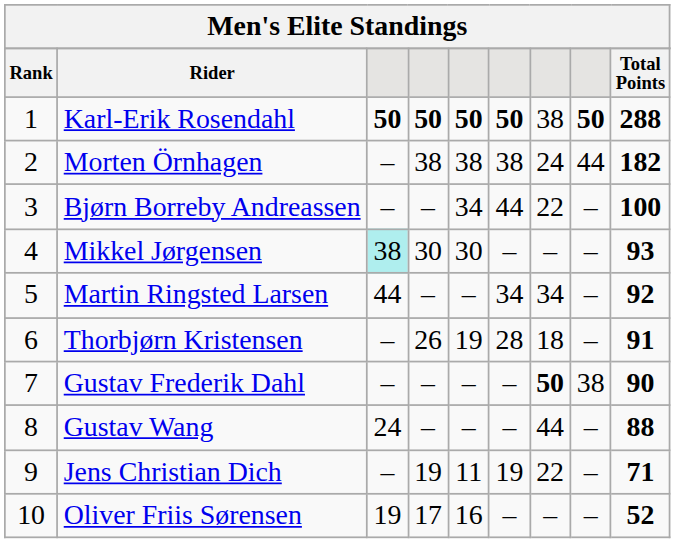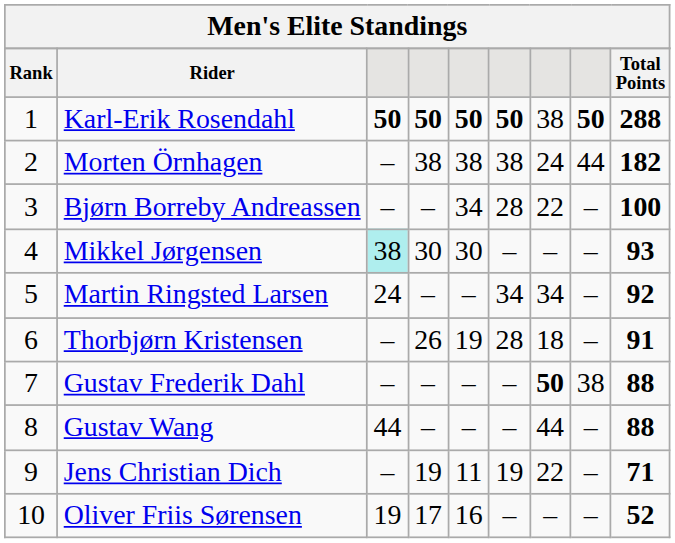 <table class="wikitable sortable">
 <tr>
 <th colspan=27 align="center">Men's Elite Standings</th>
 </tr>
 <tr>
 </tr>
 <tr style="font-size:8pt;font-weight:bold">
 <th align="center">Rank</th>
 <th align="center">Rider</th>
 <th class=unsortable style="background:#E5E4E2;"><small></small></th>
 <th class=unsortable style="background:#E5E4E2;"><small></small></th>
 <th class=unsortable style="background:#E5E4E2;"><small></small></th>
 <th class=unsortable style="background:#E5E4E2;"><small></small></th>
 <th class=unsortable style="background:#E5E4E2;"><small></small></th>
 <th class=unsortable style="background:#E5E4E2;"><small></small></th>
 <th align="center">Total<br>Points</th>
 </tr>
 <tr>
 <td align=center>1</td>
 <td> <a href='#'>Karl-Erik Rosendahl</a></td>
 <td align=center><strong>50</strong></td>
 <td align=center><strong>50</strong></td>
 <td align=center><strong>50</strong></td>
 <td align=center><strong>50</strong></td>
 <td align=center>38</td>
 <td align=center><strong>50</strong></td>
 <td align=center><strong>288</strong></td>
 </tr>
 <tr>
 <td align=center>2</td>
 <td> <a href='#'>Morten Örnhagen</a></td>
 <td align=center>–</td>
 <td align=center>38</td>
 <td align=center>38</td>
 <td align=center>38</td>
 <td align=center>24</td>
 <td align=center>44</td>
 <td align=center><strong>182</strong></td>
 </tr>
 <tr>
 <td align=center>3</td>
 <td> <a href='#'>Bjørn Borreby Andreassen</a></td>
 <td align=center>–</td>
 <td align=center>–</td>
 <td align=center>34</td>
-<td align=center>44</td>
+<td align=center>28</td>
 <td align=center>22</td>
 <td align=center>–</td>
 <td align=center><strong>100</strong></td>
 </tr>
 <tr>
 <td align=center>4</td>
 <td> <a href='#'>Mikkel Jørgensen</a></td>
 <td align=center style="background: paleturquoise;">38</td>
 <td align=center>30</td>
 <td align=center>30</td>
 <td align=center>–</td>
 <td align=center>–</td>
 <td align=center>–</td>
 <td align=center><strong>93</strong></td>
 </tr>
 <tr>
 <td align=center>5</td>
 <td> <a href='#'>Martin Ringsted Larsen</a></td>
-<td align=center>44</td>
+<td align=center>24</td>
 <td align=center>–</td>
 <td align=center>–</td>
 <td align=center>34</td>
 <td align=center>34</td>
 <td align=center>–</td>
 <td align=center><strong>92</strong></td>
 </tr>
 <tr>
 <td align=center>6</td>
 <td> <a href='#'>Thorbjørn Kristensen</a></td>
 <td align=center>–</td>
 <td align=center>26</td>
 <td align=center>19</td>
 <td align=center>28</td>
 <td align=center>18</td>
 <td align=center>–</td>
 <td align=center><strong>91</strong></td>
 </tr>
 <tr>
 <td align=center>7</td>
 <td> <a href='#'>Gustav Frederik Dahl</a></td>
 <td align=center>–</td>
 <td align=center>–</td>
 <td align=center>–</td>
 <td align=center>–</td>
 <td align=center><strong>50</strong></td>
 <td align=center>38</td>
-<td align=center><strong>90</strong></td>
+<td align=center><strong>88</strong></td>
 </tr>
 <tr>
 <td align=center>8</td>
 <td> <a href='#'>Gustav Wang</a></td>
-<td align=center>24</td>
+<td align=center>44</td>
 <td align=center>–</td>
 <td align=center>–</td>
 <td align=center>–</td>
 <td align=center>44</td>
 <td align=center>–</td>
 <td align=center><strong>88</strong></td>
 </tr>
 <tr>
 <td align=center>9</td>
 <td> <a href='#'>Jens Christian Dich</a></td>
 <td align=center>–</td>
 <td align=center>19</td>
 <td align=center>11</td>
 <td align=center>19</td>
 <td align=center>22</td>
 <td align=center>–</td>
 <td align=center><strong>71</strong></td>
 </tr>
 <tr>
 <td align=center>10</td>
 <td> <a href='#'>Oliver Friis Sørensen</a></td>
 <td align=center>19</td>
 <td align=center>17</td>
 <td align=center>16</td>
 <td align=center>–</td>
 <td align=center>–</td>
 <td align=center>–</td>
 <td align=center><strong>52</strong></td>
 </tr>
 </table>
